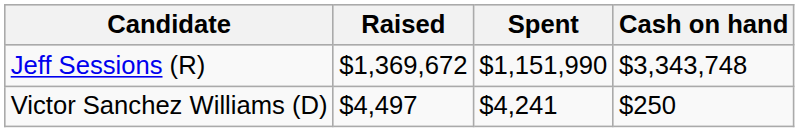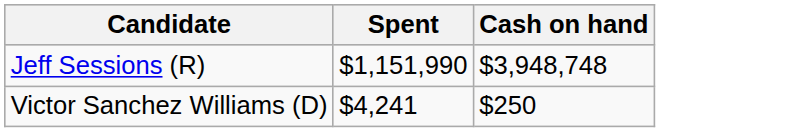 <table class="wikitable sortable">
 <tr>
 <th>Candidate</th>
-<th>Raised</th>
 <th>Spent</th>
 <th>Cash on hand</th>
 </tr>
 <tr>
 <td><a href='#'>Jeff Sessions</a> (R)</td>
-<td>$1,369,672</td>
 <td>$1,151,990</td>
-<td>$3,343,748</td>
+<td>$3,948,748</td>
 </tr>
 <tr>
 <td>Victor Sanchez Williams (D)</td>
-<td>$4,497</td>
 <td>$4,241</td>
 <td>$250</td>
 </tr>
 </table>
